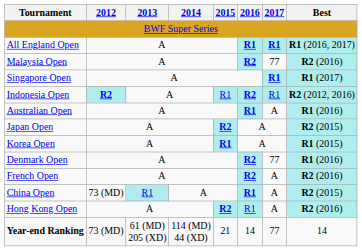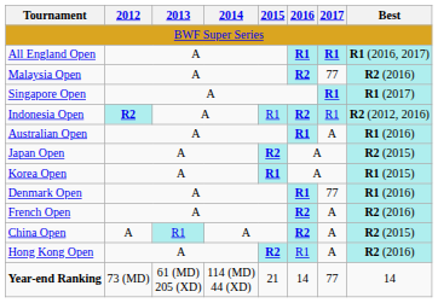 <table style='font-size: 90%; text-align:center;' class='wikitable'>
 <tr>
 <th>Tournament</th>
 <th><a href='#'>2012</a></th>
 <th><a href='#'>2013</a></th>
 <th><a href='#'>2014</a></th>
 <th><a href='#'>2015</a></th>
 <th><a href='#'>2016</a></th>
 <th><a href='#'>2017</a></th>
 <th>Best</th>
 </tr>
 <tr bgcolor=DAA520>
 <td colspan="9" align=center><a href='#'>BWF Super Series</a></td>
 </tr>
 <tr>
 <td align=left><a href='#'>All England Open</a></td>
 <td colspan="4">A</td>
 <td bgcolor=AFEEEE><a href='#'><strong>R1</strong></a></td>
 <td bgcolor=AFEEEE><a href='#'><strong>R1</strong></a></td>
 <td bgcolor=AFEEEE><strong>R1</strong> (2016, 2017)</td>
 </tr>
 <tr>
 <td align=left><a href='#'>Malaysia Open</a></td>
 <td colspan="4">A</td>
 <td bgcolor=AFEEEE><a href='#'><strong>R2</strong></a></td>
 <td align=center>77</td>
 <td bgcolor=AFEEEE><strong>R2</strong> (2016)</td>
 </tr>
 <tr>
 <td align=left><a href='#'>Singapore Open</a></td>
 <td colspan="5">A</td>
 <td bgcolor=AFEEEE><a href='#'><strong>R1</strong></a></td>
 <td bgcolor=AFEEEE><strong>R1</strong> (2017)</td>
 </tr>
 <tr>
 <td align=left><a href='#'>Indonesia Open</a></td>
 <td bgcolor=AFEEEE><a href='#'><strong>R2</strong></a></td>
 <td colspan="2">A</td>
 <td bgcolor=AFEEEE><a href='#'>R1</a></td>
 <td bgcolor=AFEEEE><a href='#'><strong>R2</strong></a></td>
 <td bgcolor=AFEEEE><a href='#'>R1</a></td>
 <td bgcolor=AFEEEE><strong>R2</strong> (2012, 2016)</td>
 </tr>
 <tr>
 <td align=left><a href='#'>Australian Open</a></td>
 <td colspan="4">A</td>
 <td bgcolor=AFEEEE><a href='#'><strong>R1</strong></a></td>
 <td>A</td>
 <td bgcolor=AFEEEE><strong>R1</strong> (2016)</td>
 </tr>
 <tr>
 <td align=left><a href='#'>Japan Open</a></td>
 <td colspan="3">A</td>
 <td bgcolor=AFEEEE><a href='#'><strong>R2</strong></a></td>
 <td colspan="2">A</td>
 <td bgcolor=AFEEEE><strong>R2</strong> (2015)</td>
 </tr>
 <tr>
 <td align=left><a href='#'>Korea Open</a></td>
 <td colspan="3">A</td>
 <td bgcolor=AFEEEE><a href='#'><strong>R1</strong></a></td>
 <td colspan="2">A</td>
 <td bgcolor=AFEEEE><strong>R1</strong> (2015)</td>
 </tr>
 <tr>
 <td align=left><a href='#'>Denmark Open</a></td>
 <td colspan="4">A</td>
-<td bgcolor=AFEEEE><a href='#'><strong>R2</strong></a></td>
+<td bgcolor=AFEEEE><a href='#'><strong>R1</strong></a></td>
 <td align=center>77</td>
 <td bgcolor=AFEEEE><strong>R1</strong> (2016)</td>
 </tr>
 <tr>
 <td align=left><a href='#'>French Open</a></td>
 <td colspan="4">A</td>
 <td bgcolor=AFEEEE><a href='#'><strong>R2</strong></a></td>
 <td>A</td>
 <td bgcolor=AFEEEE><strong>R2</strong> (2016)</td>
 </tr>
 <tr>
 <td align=left><a href='#'>China Open</a></td>
-<td align=center>73 (MD)</td>
+<td>A</td>
 <td bgcolor=AFEEEE><a href='#'>R1</a></td>
 <td colspan="2">A</td>
-<td bgcolor=AFEEEE><a href='#'><strong>R1</strong></a></td>
+<td bgcolor=AFEEEE><a href='#'><strong>R2</strong></a></td>
 <td>A</td>
 <td bgcolor=AFEEEE><strong>R2</strong> (2015)</td>
 </tr>
 <tr>
 <td align=left><a href='#'>Hong Kong Open</a></td>
 <td colspan="3">A</td>
 <td bgcolor=AFEEEE><a href='#'><strong>R2</strong></a></td>
 <td bgcolor=AFEEEE><a href='#'>R1</a></td>
 <td>A</td>
 <td bgcolor=AFEEEE><strong>R2</strong> (2016)</td>
 </tr>
 <tr>
 <td align=left><strong>Year-end Ranking</strong></td>
 <td align=center>73 (MD)</td>
 <td align=center>61 (MD)<br> 205 (XD)</td>
 <td align=center>114 (MD)<br> 44 (XD)</td>
 <td align=center>21</td>
 <td align=center>14</td>
 <td align=center>77</td>
 <td align=center>14</td>
 </tr>
 </table>
